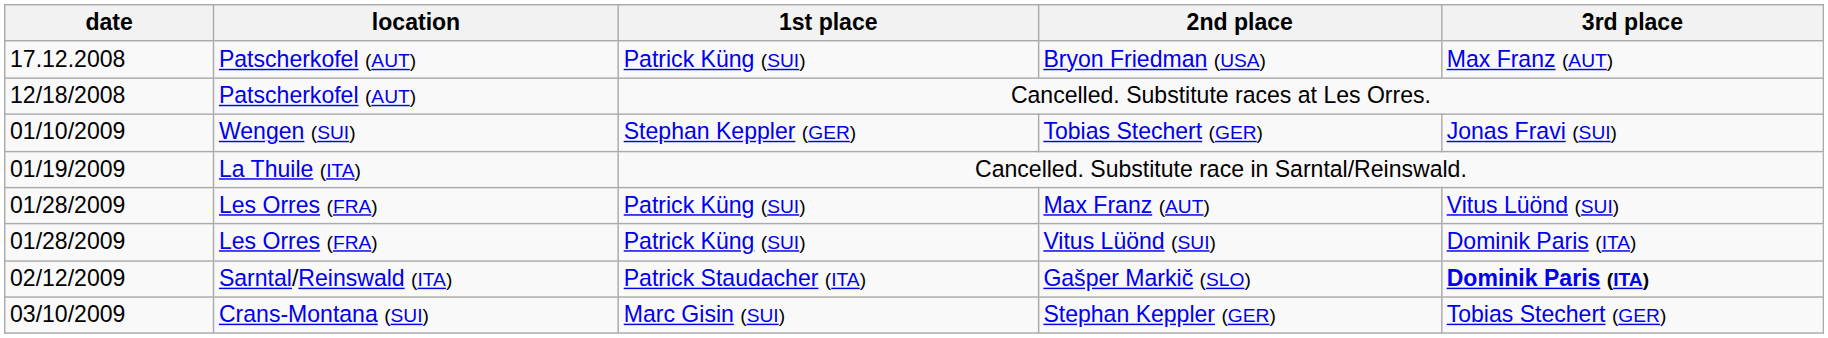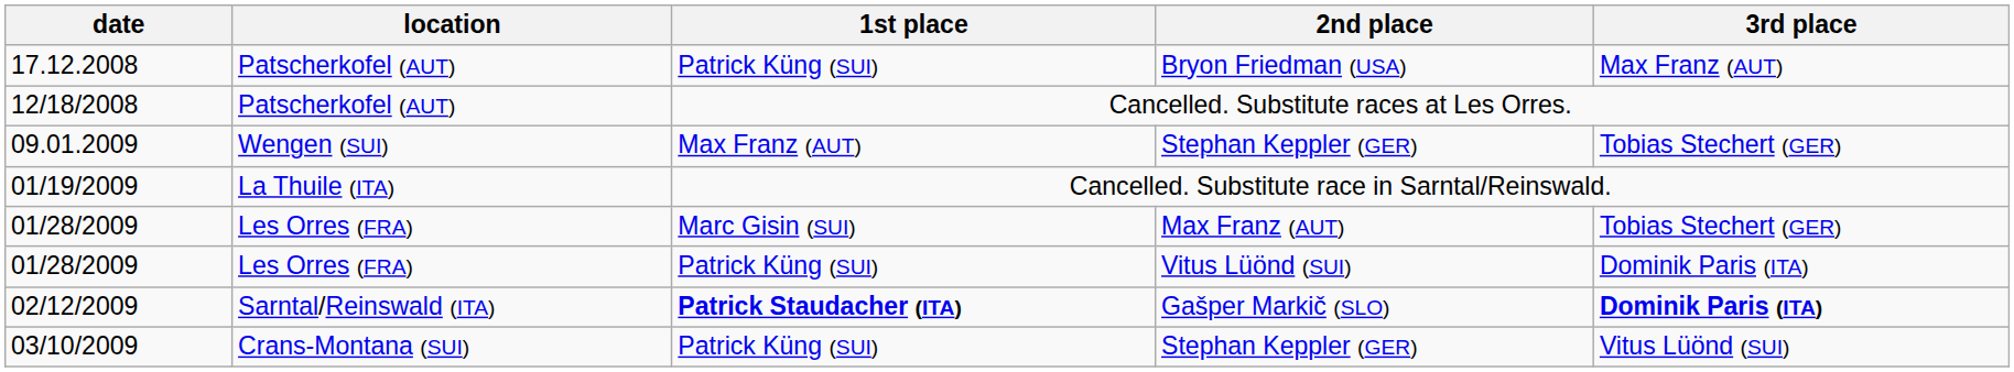 <table class="wikitable" width=100%>
 <tr class="backgroundcolor5">
 <th>date</th>
 <th>location</th>
 <th>1st place</th>
 <th>2nd place</th>
 <th>3rd place</th>
 </tr>
 <tr>
 <td>17.12.2008</td>
 <td><a href='#'>Patscherkofel</a> <small>(<a href='#'>AUT</a>)</small></td>
 <td> <a href='#'>Patrick Küng</a> <small>(<a href='#'>SUI</a>)</small></td>
 <td> <a href='#'>Bryon Friedman</a> <small>(<a href='#'>USA</a>)</small></td>
 <td> <a href='#'>Max Franz</a> <small>(<a href='#'>AUT</a>)</small></td>
 </tr>
 <tr>
 <td>12/18/2008</td>
 <td><a href='#'>Patscherkofel</a> <small>(<a href='#'>AUT</a>)</small></td>
 <td colspan="3" align="center">Cancelled. Substitute races at Les Orres.</td>
 </tr>
 <tr>
-<td>01/10/2009</td>
+<td>09.01.2009</td>
 <td><a href='#'>Wengen</a> <small>(<a href='#'>SUI</a>)</small></td>
+<td> <a href='#'>Max Franz</a> <small>(<a href='#'>AUT</a>)</small></td>
 <td> <a href='#'>Stephan Keppler</a> <small>(<a href='#'>GER</a>)</small></td>
 <td> <a href='#'>Tobias Stechert</a> <small>(<a href='#'>GER</a>)</small></td>
-<td> <a href='#'>Jonas Fravi</a> <small>(<a href='#'>SUI</a>)</small></td>
 </tr>
 <tr>
 <td>01/19/2009</td>
 <td><a href='#'>La Thuile</a> <small>(<a href='#'>ITA</a>)</small></td>
 <td colspan="3" align="center">Cancelled. Substitute race in Sarntal/Reinswald.</td>
 </tr>
 <tr>
 <td>01/28/2009</td>
 <td><a href='#'>Les Orres</a> <small>(<a href='#'>FRA</a>)</small></td>
-<td> <a href='#'>Patrick Küng</a> <small>(<a href='#'>SUI</a>)</small></td>
+<td> <a href='#'>Marc Gisin</a> <small>(<a href='#'>SUI</a>)</small></td>
 <td> <a href='#'>Max Franz</a> <small>(<a href='#'>AUT</a>)</small></td>
-<td> <a href='#'>Vitus Lüönd</a> <small>(<a href='#'>SUI</a>)</small></td>
+<td> <a href='#'>Tobias Stechert</a> <small>(<a href='#'>GER</a>)</small></td>
 </tr>
 <tr>
 <td>01/28/2009</td>
 <td><a href='#'>Les Orres</a> <small>(<a href='#'>FRA</a>)</small></td>
 <td> <a href='#'>Patrick Küng</a> <small>(<a href='#'>SUI</a>)</small></td>
 <td> <a href='#'>Vitus Lüönd</a> <small>(<a href='#'>SUI</a>)</small></td>
 <td> <a href='#'>Dominik Paris</a> <small>(<a href='#'>ITA</a>)</small></td>
 </tr>
 <tr>
 <td>02/12/2009</td>
 <td><a href='#'>Sarntal</a>/<a href='#'>Reinswald</a> <small>(<a href='#'>ITA</a>)</small></td>
-<td> <a href='#'>Patrick Staudacher</a> <small>(<a href='#'>ITA</a>)</small></td>
+<td><strong> <a href='#'>Patrick Staudacher</a> <small>(<a href='#'>ITA</a>)</small></strong></td>
 <td> <a href='#'>Gašper Markič</a> <small>(<a href='#'>SLO</a>)</small></td>
 <td><strong> <a href='#'>Dominik Paris</a> <small>(<a href='#'>ITA</a>)</small></strong></td>
 </tr>
 <tr>
 <td>03/10/2009</td>
 <td><a href='#'>Crans-Montana</a> <small>(<a href='#'>SUI</a>)</small></td>
-<td> <a href='#'>Marc Gisin</a> <small>(<a href='#'>SUI</a>)</small></td>
+<td> <a href='#'>Patrick Küng</a> <small>(<a href='#'>SUI</a>)</small></td>
 <td> <a href='#'>Stephan Keppler</a> <small>(<a href='#'>GER</a>)</small></td>
-<td> <a href='#'>Tobias Stechert</a> <small>(<a href='#'>GER</a>)</small></td>
+<td> <a href='#'>Vitus Lüönd</a> <small>(<a href='#'>SUI</a>)</small></td>
 </tr>
 </table>
